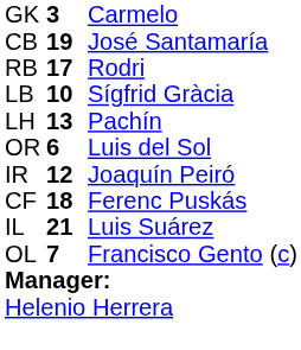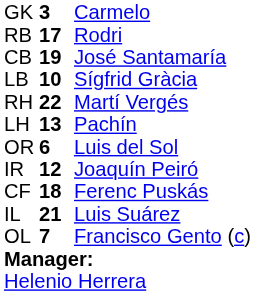 <table style="font-size: 90%" cellspacing="0" cellpadding="0">
 <tr>
 <th width="25"></th>
 <th width="25"></th>
 </tr>
 <tr>
 <td>GK</td>
 <td><strong>3</strong></td>
 <td><a href='#'>Carmelo</a></td>
 </tr>
 <tr>
+<td>RB</td>
+<td><strong>17</strong></td>
+<td><a href='#'>Rodri</a></td>
+</tr>
+<tr>
 <td>CB</td>
 <td><strong>19</strong></td>
 <td><a href='#'>José Santamaría</a></td>
 </tr>
 <tr>
-<td>RB</td>
-<td><strong>17</strong></td>
-<td><a href='#'>Rodri</a></td>
-</tr>
-<tr>
 <td>LB</td>
 <td><strong>10</strong></td>
 <td><a href='#'>Sígfrid Gràcia</a></td>
+</tr>
+<tr>
+<td>RH</td>
+<td><strong>22</strong></td>
+<td><a href='#'>Martí Vergés</a></td>
 </tr>
 <tr>
 <td>LH</td>
 <td><strong>13</strong></td>
 <td><a href='#'>Pachín</a></td>
 </tr>
 <tr>
 <td>OR</td>
 <td><strong>6</strong></td>
 <td><a href='#'>Luis del Sol</a></td>
 </tr>
 <tr>
 <td>IR</td>
 <td><strong>12</strong></td>
 <td><a href='#'>Joaquín Peiró</a></td>
 </tr>
 <tr>
 <td>CF</td>
 <td><strong>18</strong></td>
 <td><a href='#'>Ferenc Puskás</a></td>
 </tr>
 <tr>
 <td>IL</td>
 <td><strong>21</strong></td>
 <td><a href='#'>Luis Suárez</a></td>
 </tr>
 <tr>
 <td>OL</td>
 <td><strong>7</strong></td>
 <td><a href='#'>Francisco Gento</a> (<a href='#'>c</a>)</td>
 </tr>
 <tr>
 <td colspan="3"><strong>Manager:</strong></td>
 </tr>
 <tr>
 <td colspan="3"> <a href='#'>Helenio Herrera</a></td>
 </tr>
 </table>
